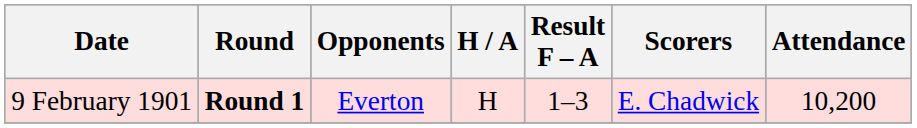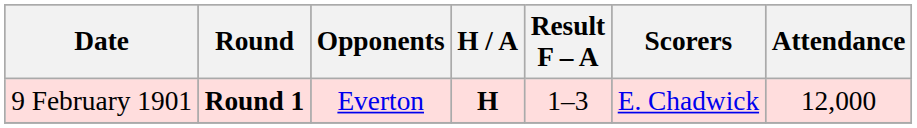 <table class="wikitable" style="text-align:center">
 <tr>
 <th>Date</th>
 <th>Round</th>
 <th>Opponents</th>
 <th>H / A</th>
 <th>Result<br>F – A</th>
 <th>Scorers</th>
 <th>Attendance</th>
 </tr>
 <tr bgcolor="#ffdddd">
 <td>9 February 1901</td>
 <td><strong>Round 1</strong></td>
 <td><a href='#'>Everton</a></td>
-<td>H</td>
+<td><strong>H</strong></td>
 <td>1–3</td>
 <td><a href='#'>E. Chadwick</a></td>
-<td>10,200</td>
+<td>12,000</td>
 </tr>
 <tr>
 </tr>
 </table>
